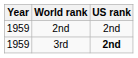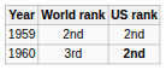 <table class=wikitable>
 <tr>
 <th>Year</th>
 <th>World rank</th>
 <th>US rank</th>
 </tr>
 <tr>
 <td>1959</td>
 <td align="center">2nd</td>
 <td align="center">2nd</td>
 </tr>
 <tr>
-<td>1959</td>
+<td>1960</td>
 <td align="center">3rd</td>
 <td align="center"><strong>2nd</strong></td>
 </tr>
 </table>
